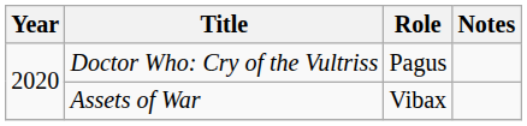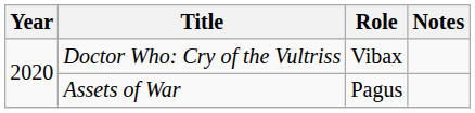 <table class="wikitable sortable">
 <tr>
 <th>Year</th>
 <th>Title</th>
 <th>Role</th>
 <th>Notes</th>
 </tr>
 <tr>
 <td rowspan="2">2020</td>
 <td><em>Doctor Who: Cry of the Vultriss</em></td>
-<td>Pagus</td>
+<td>Vibax</td>
 <td></td>
 </tr>
 <tr>
 <td><em>Assets of War</em></td>
-<td>Vibax</td>
+<td>Pagus</td>
 <td></td>
 </tr>
 <tr>
 </tr>
 </table>
